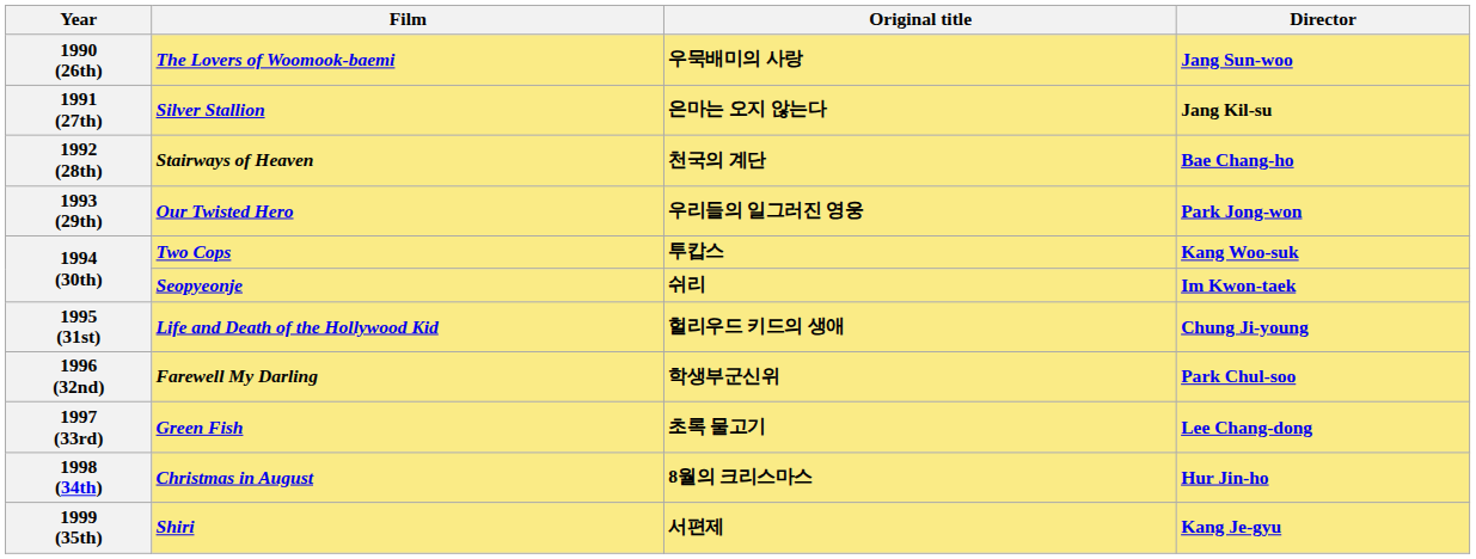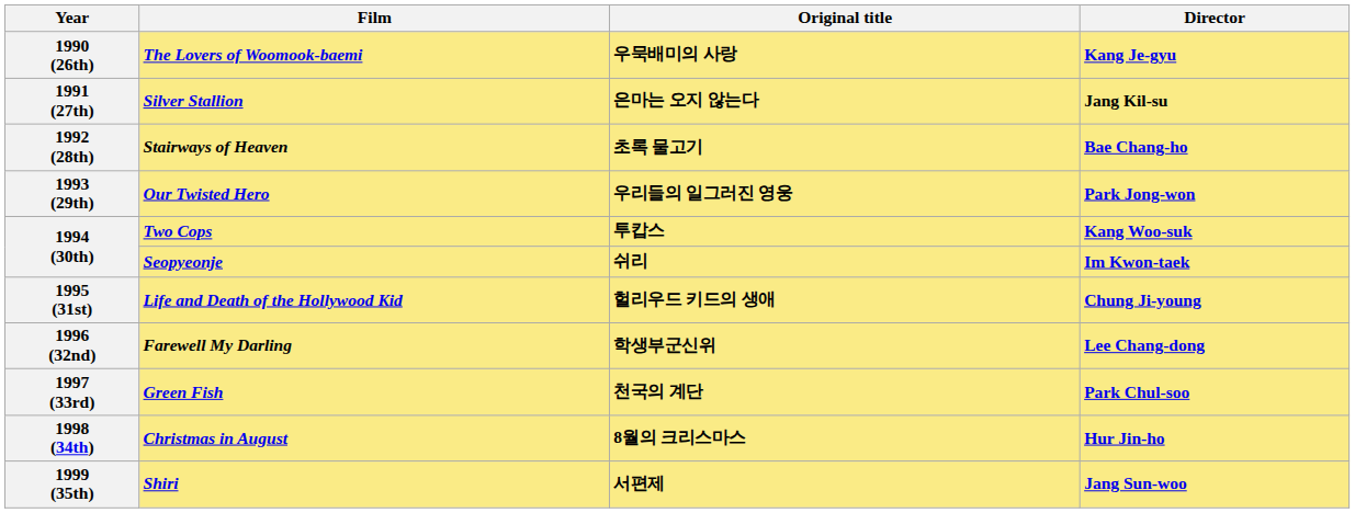 <table class="wikitable" width="100%">
 <tr>
 <th style="width:10%;">Year</th>
 <th style="width:35%;">Film</th>
 <th style="width:35%;">Original title</th>
 <th style="width:20%;">Director</th>
 </tr>
 <tr>
 <th>1990<br>(26th)</th>
 <td style="background:#FAEB86;"><strong><em><a href='#'>The Lovers of Woomook-baemi</a> </em></strong></td>
 <td style="background:#FAEB86;"><strong>우묵배미의 사랑</strong></td>
-<td style="background:#FAEB86;"><strong><a href='#'>Jang Sun-woo</a></strong></td>
+<td style="background:#FAEB86;"><strong><a href='#'>Kang Je-gyu</a></strong></td>
 </tr>
 <tr>
 <th>1991<br>(27th)</th>
 <td style="background:#FAEB86;"><strong><em><a href='#'>Silver Stallion</a> </em></strong></td>
 <td style="background:#FAEB86;"><strong>은마는 오지 않는다</strong></td>
 <td style="background:#FAEB86;"><strong>Jang Kil-su</strong></td>
 </tr>
 <tr>
 <th>1992<br>(28th)</th>
 <td style="background:#FAEB86;"><strong><em>Stairways of Heaven </em></strong></td>
-<td style="background:#FAEB86;"><strong>천국의 계단</strong></td>
+<td style="background:#FAEB86;"><strong>초록 물고기</strong></td>
 <td style="background:#FAEB86;"><strong><a href='#'>Bae Chang-ho</a></strong></td>
 </tr>
 <tr>
 <th>1993<br>(29th)</th>
 <td style="background:#FAEB86;"><strong><em><a href='#'>Our Twisted Hero</a> </em></strong></td>
 <td style="background:#FAEB86;"><strong>우리들의 일그러진 영웅</strong></td>
 <td style="background:#FAEB86;"><strong><a href='#'>Park Jong-won</a></strong></td>
 </tr>
 <tr>
 <th rowspan="2">1994<br>(30th)</th>
 <td style="background:#FAEB86;"><strong><em><a href='#'>Two Cops</a> </em></strong></td>
 <td style="background:#FAEB86;"><strong>투캅스</strong></td>
 <td style="background:#FAEB86;"><strong><a href='#'>Kang Woo-suk</a></strong></td>
 </tr>
 <tr>
 <td style="background:#FAEB86;"><strong><em><a href='#'>Seopyeonje</a> </em></strong></td>
 <td style="background:#FAEB86;"><strong>쉬리</strong></td>
 <td style="background:#FAEB86;"><strong><a href='#'>Im Kwon-taek</a></strong></td>
 </tr>
 <tr>
 <th>1995<br>(31st)</th>
 <td style="background:#FAEB86;"><strong><em><a href='#'>Life and Death of the Hollywood Kid</a> </em></strong></td>
 <td style="background:#FAEB86;"><strong>헐리우드 키드의 생애</strong></td>
 <td style="background:#FAEB86;"><strong><a href='#'>Chung Ji-young</a></strong></td>
 </tr>
 <tr>
 <th>1996<br>(32nd)</th>
 <td style="background:#FAEB86;"><strong><em>Farewell My Darling </em></strong></td>
 <td style="background:#FAEB86;"><strong>학생부군신위</strong></td>
-<td style="background:#FAEB86;"><strong><a href='#'>Park Chul-soo</a></strong></td>
+<td style="background:#FAEB86;"><strong><a href='#'>Lee Chang-dong</a></strong></td>
 </tr>
 <tr>
 <th>1997<br>(33rd)</th>
 <td style="background:#FAEB86;"><strong><em><a href='#'>Green Fish</a> </em></strong></td>
-<td style="background:#FAEB86;"><strong>초록 물고기</strong></td>
-<td style="background:#FAEB86;"><strong><a href='#'>Lee Chang-dong</a></strong></td>
+<td style="background:#FAEB86;"><strong>천국의 계단</strong></td>
+<td style="background:#FAEB86;"><strong><a href='#'>Park Chul-soo</a></strong></td>
 </tr>
 <tr>
 <th>1998<br>(<a href='#'>34th</a>)</th>
 <td style="background:#FAEB86;"><strong><em><a href='#'>Christmas in August</a> </em></strong></td>
 <td style="background:#FAEB86;"><strong>8월의 크리스마스</strong></td>
 <td style="background:#FAEB86;"><strong><a href='#'>Hur Jin-ho</a></strong></td>
 </tr>
 <tr>
 <th>1999<br>(35th)</th>
 <td style="background:#FAEB86;"><strong><em><a href='#'>Shiri</a> </em></strong></td>
 <td style="background:#FAEB86;"><strong>서편제</strong></td>
-<td style="background:#FAEB86;"><strong><a href='#'>Kang Je-gyu</a></strong></td>
+<td style="background:#FAEB86;"><strong><a href='#'>Jang Sun-woo</a></strong></td>
 </tr>
 </table>
